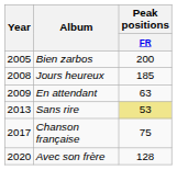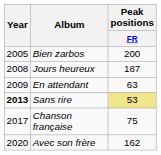 <table class="wikitable">
 <tr>
 <th align="center" rowspan="2" width="10">Year</th>
 <th align="center" rowspan="2" width="120">Album</th>
 <th align="center" colspan="1" width="20">Peak positions</th>
 </tr>
 <tr>
 <th width="20"><small><a href='#'>FR</a><br></small></th>
 </tr>
 <tr>
 <td>2005</td>
 <td><em>Bien zarbos</em></td>
 <td style="text-align:center;">200</td>
 </tr>
 <tr>
 <td>2008</td>
 <td><em>Jours heureux</em></td>
-<td style="text-align:center;">185</td>
+<td style="text-align:center;">187</td>
 </tr>
 <tr>
 <td>2009</td>
 <td><em>En attendant</em></td>
 <td style="text-align:center;">63</td>
 </tr>
 <tr>
-<td>2013</td>
+<td><strong>2013</strong></td>
 <td><em>Sans rire</em></td>
 <td style="background: khaki; text-align:center;">53</td>
 </tr>
 <tr>
 <td>2017</td>
 <td><em>Chanson française</em></td>
 <td style="text-align:center;">75<br></td>
 </tr>
 <tr>
 <td>2020</td>
 <td><em>Avec son frère</em></td>
-<td style="text-align:center;">128<br></td>
+<td style="text-align:center;">162<br></td>
 </tr>
 </table>
